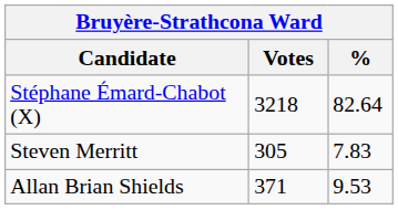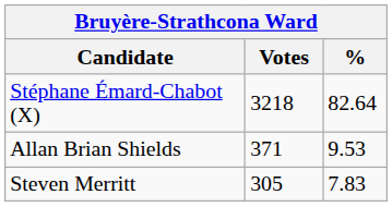 <table class="wikitable">
 <tr>
 <th colspan="3"><a href='#'>Bruyère-Strathcona Ward</a></th>
 </tr>
 <tr>
 <th style="width: 170px">Candidate</th>
 <th style="width: 50px">Votes</th>
 <th style="width: 40px">%</th>
 </tr>
 <tr>
 <td><a href='#'>Stéphane Émard-Chabot</a> (X)</td>
 <td>3218</td>
 <td>82.64</td>
 </tr>
 <tr>
+<td>Allan Brian Shields</td>
+<td>371</td>
+<td>9.53</td>
+</tr>
+<tr>
 <td>Steven Merritt</td>
 <td>305</td>
 <td>7.83</td>
 </tr>
-<tr>
-<td>Allan Brian Shields</td>
-<td>371</td>
-<td>9.53</td>
-</tr>
 </table>
